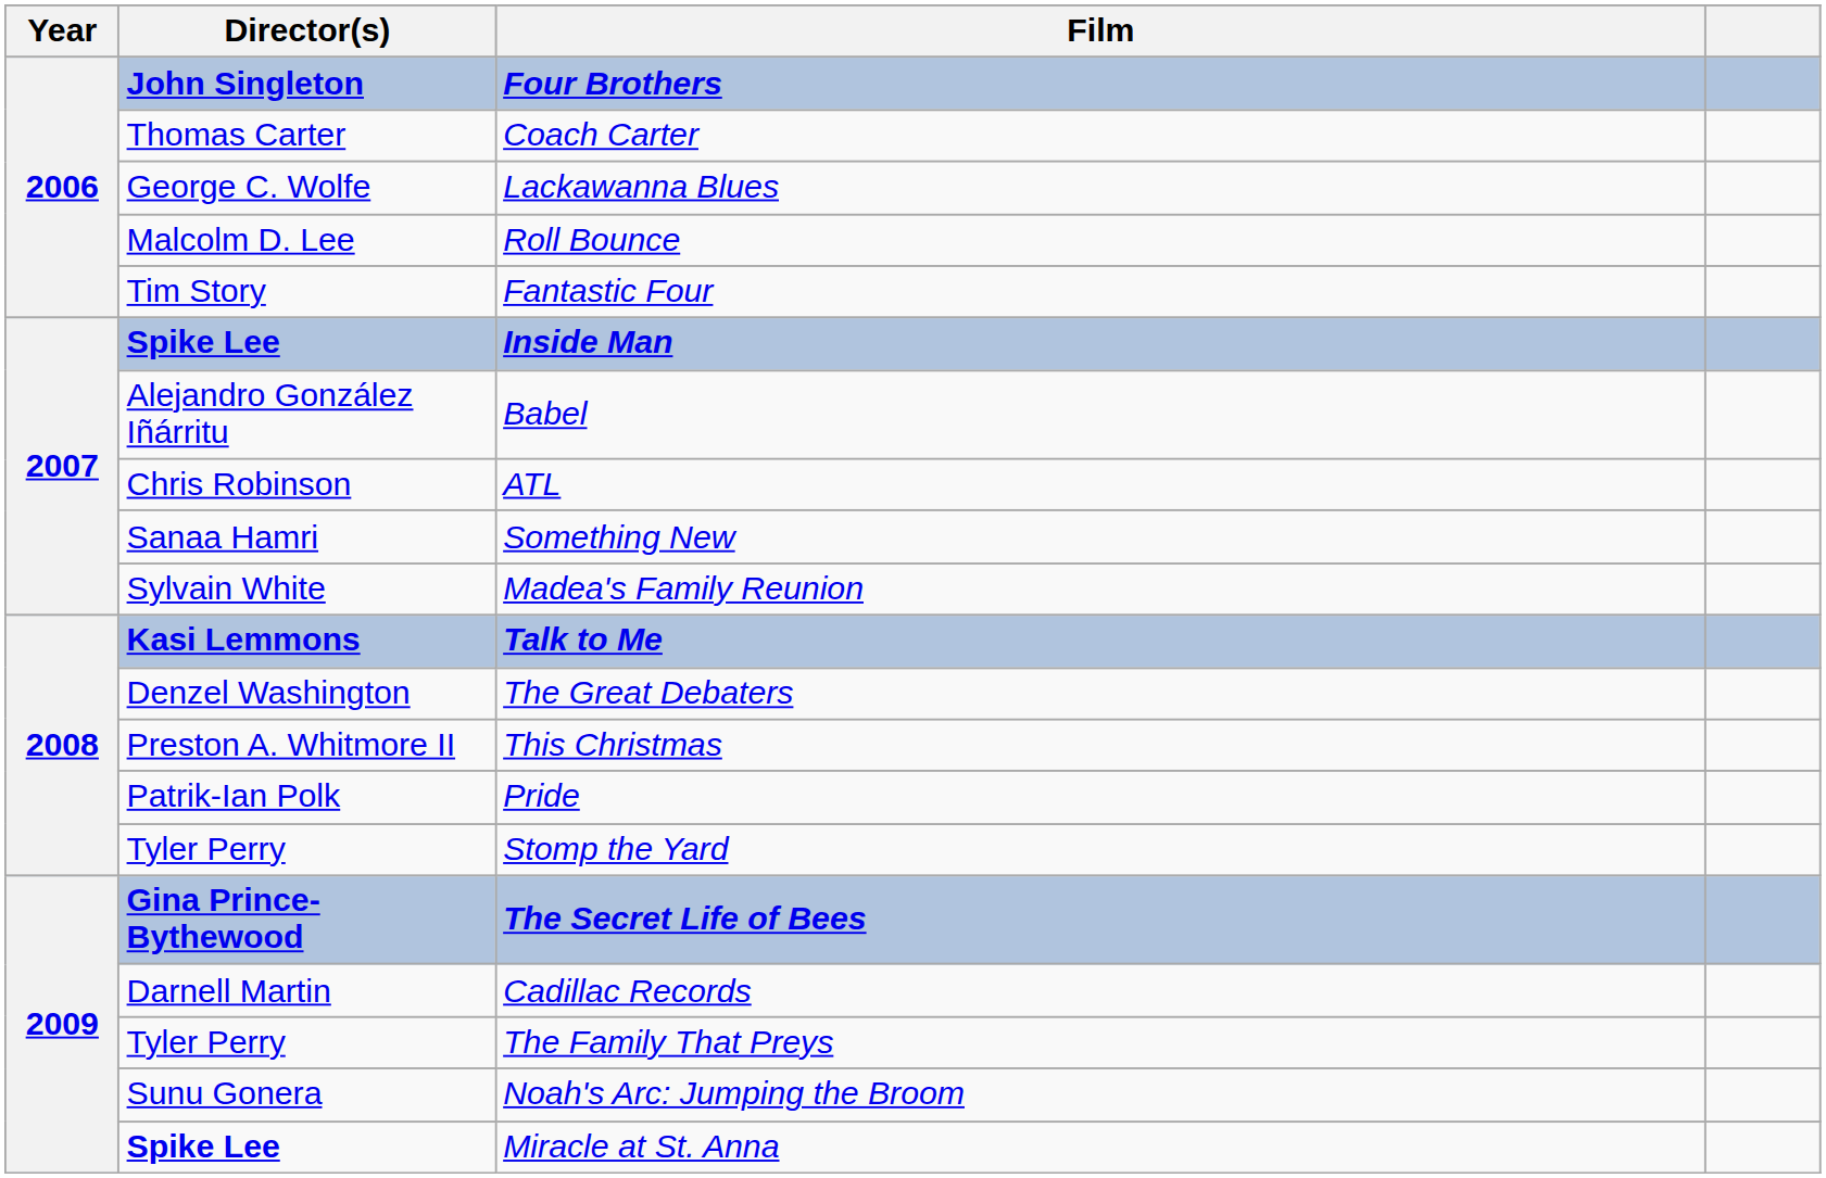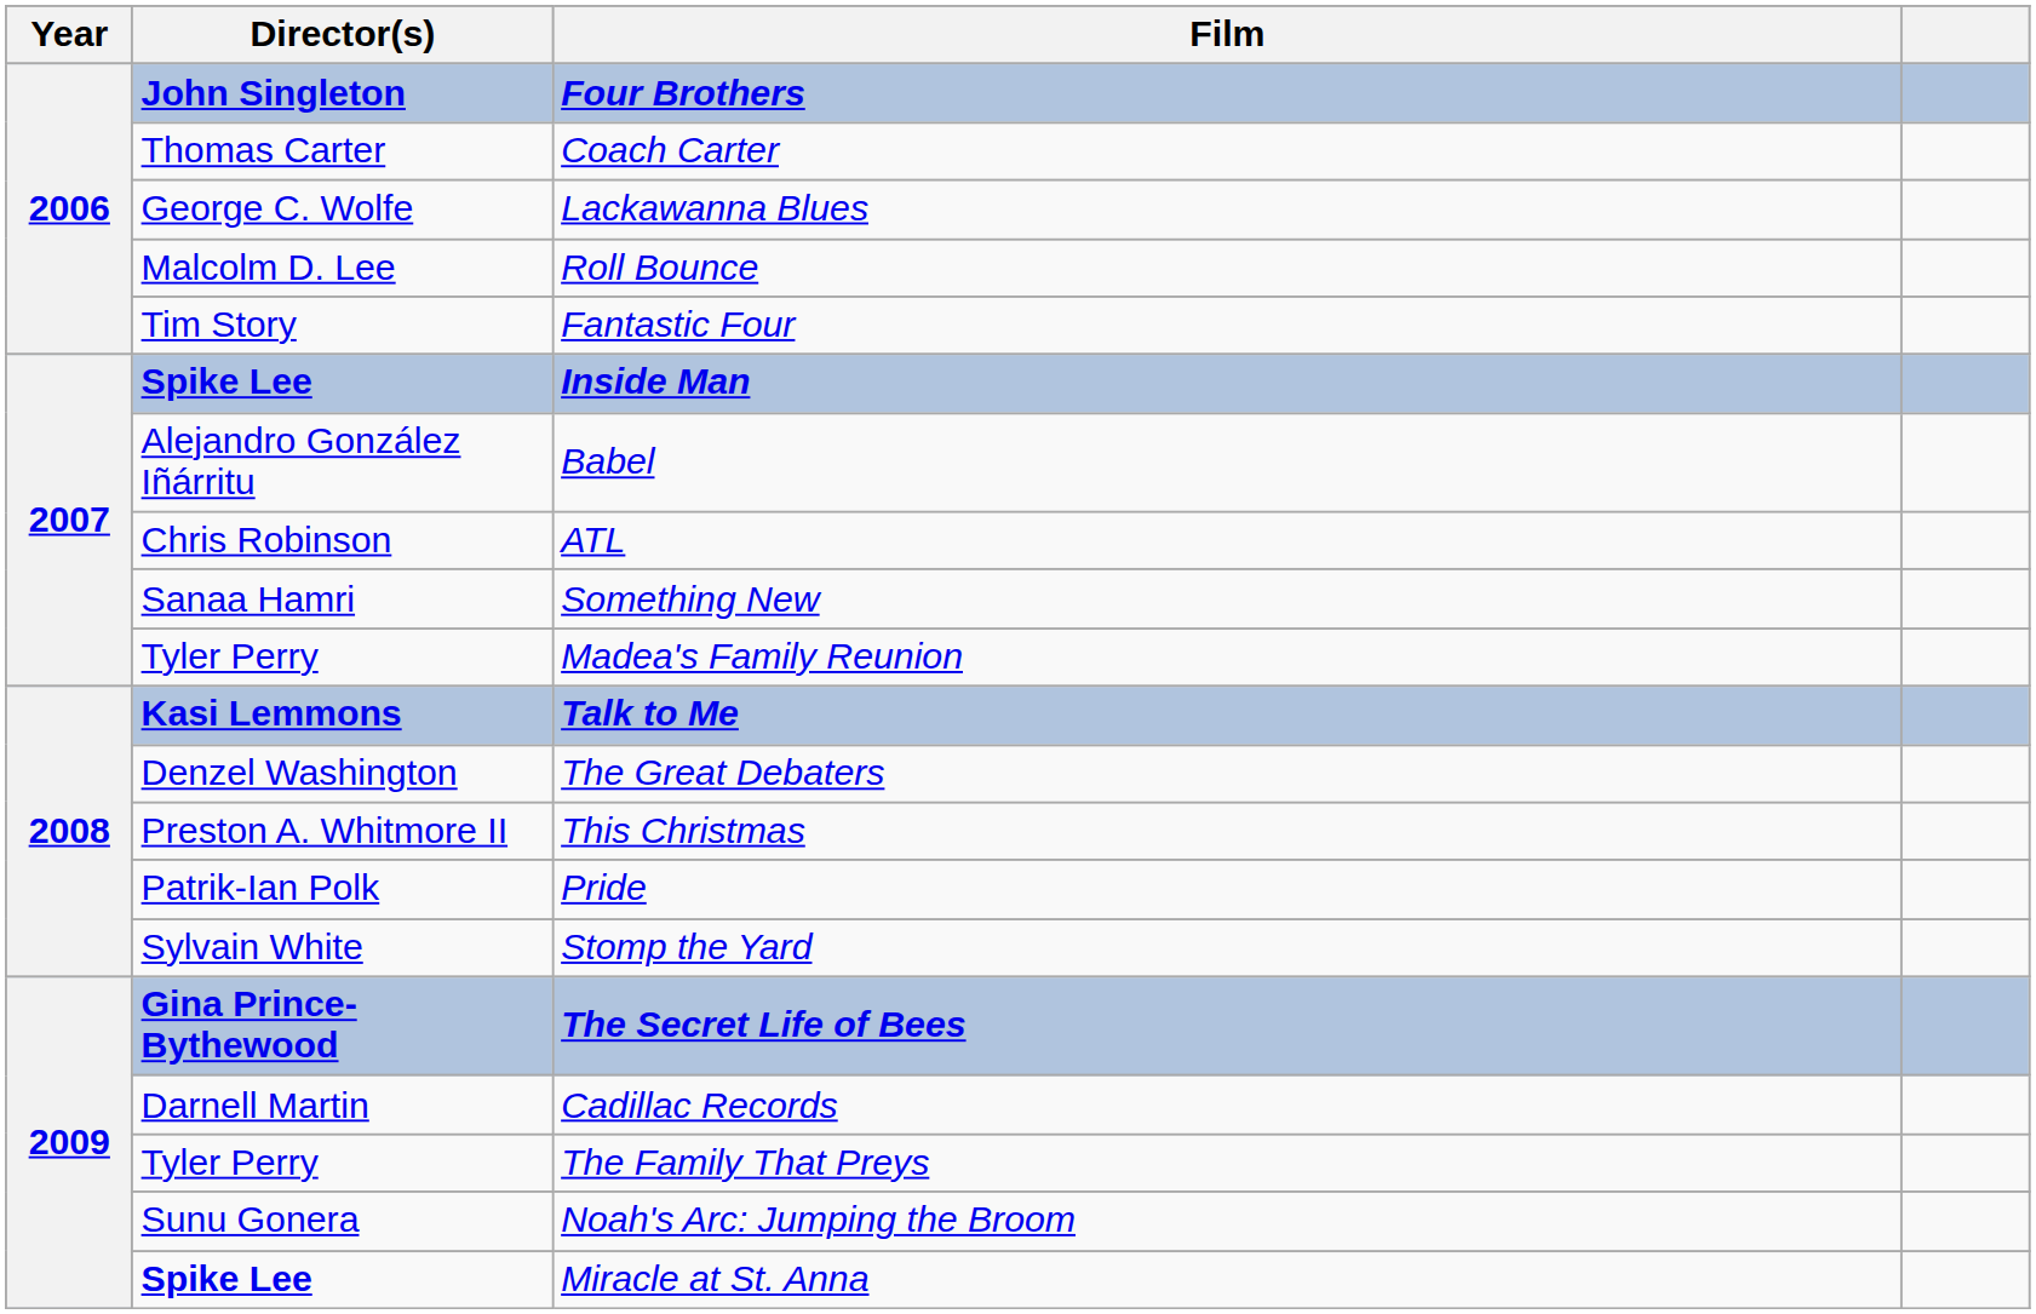 <table class="wikitable" style="width:70%;">
 <tr style="background:#bebebe;">
 <th scope="col" style="width:3em;">Year</th>
 <th scope="col" style="width:11em;">Director(s)</th>
 <th scope="col">Film</th>
 <th scope="col" style="width:3em;"></th>
 </tr>
 <tr style="background:#B0C4DE; font-weight:bold;">
 <th scope="row" rowspan="5" style="text-align:center;"><a href='#'>2006</a></th>
 <td><a href='#'>John Singleton</a></td>
 <td><em><a href='#'>Four Brothers</a></em></td>
 <td></td>
 </tr>
 <tr>
 <td><a href='#'>Thomas Carter</a></td>
 <td><em><a href='#'>Coach Carter</a></em></td>
 <td></td>
 </tr>
 <tr>
 <td><a href='#'>George C. Wolfe</a></td>
 <td><em><a href='#'>Lackawanna Blues</a></em></td>
 <td></td>
 </tr>
 <tr>
 <td><a href='#'>Malcolm D. Lee</a></td>
 <td><em><a href='#'>Roll Bounce</a></em></td>
 <td></td>
 </tr>
 <tr>
 <td><a href='#'>Tim Story</a></td>
 <td><em><a href='#'>Fantastic Four</a></em></td>
 <td></td>
 </tr>
 <tr style="background:#B0C4DE; font-weight:bold;">
 <th scope="row" rowspan="5" style="text-align:center;"><a href='#'>2007</a></th>
 <td><a href='#'>Spike Lee</a></td>
 <td><em><a href='#'>Inside Man</a></em></td>
 <td></td>
 </tr>
 <tr>
 <td><a href='#'>Alejandro González Iñárritu</a></td>
 <td><em><a href='#'>Babel</a></em></td>
 <td></td>
 </tr>
 <tr>
 <td><a href='#'>Chris Robinson</a></td>
 <td><em><a href='#'>ATL</a></em></td>
 <td></td>
 </tr>
 <tr>
 <td><a href='#'>Sanaa Hamri</a></td>
 <td><em><a href='#'>Something New</a></em></td>
 <td></td>
 </tr>
 <tr>
-<td><a href='#'>Sylvain White</a></td>
+<td><a href='#'>Tyler Perry</a></td>
 <td><em><a href='#'>Madea's Family Reunion</a></em></td>
 <td></td>
 </tr>
 <tr style="background:#B0C4DE; font-weight:bold;">
 <th scope="row" rowspan="5" style="text-align:center;"><a href='#'>2008</a></th>
 <td><a href='#'>Kasi Lemmons</a></td>
 <td><em><a href='#'>Talk to Me</a></em></td>
 <td></td>
 </tr>
 <tr>
 <td><a href='#'>Denzel Washington</a></td>
 <td><em><a href='#'>The Great Debaters</a></em></td>
 <td></td>
 </tr>
 <tr>
 <td><a href='#'>Preston A. Whitmore II</a></td>
 <td><em><a href='#'>This Christmas</a></em></td>
 <td></td>
 </tr>
 <tr>
 <td><a href='#'>Patrik-Ian Polk</a></td>
 <td><em><a href='#'>Pride</a></em></td>
 <td></td>
 </tr>
 <tr>
-<td><a href='#'>Tyler Perry</a></td>
+<td><a href='#'>Sylvain White</a></td>
 <td><em><a href='#'>Stomp the Yard</a></em></td>
 <td></td>
 </tr>
 <tr style="background:#B0C4DE; font-weight:bold;">
 <th scope="row" rowspan="5" style="text-align:center;"><a href='#'>2009</a></th>
 <td><a href='#'>Gina Prince-Bythewood</a></td>
 <td><em><a href='#'>The Secret Life of Bees</a></em></td>
 <td></td>
 </tr>
 <tr>
 <td><a href='#'>Darnell Martin</a></td>
 <td><em><a href='#'>Cadillac Records</a></em></td>
 <td></td>
 </tr>
 <tr>
 <td><a href='#'>Tyler Perry</a></td>
 <td><em><a href='#'>The Family That Preys</a></em></td>
 <td></td>
 </tr>
 <tr>
 <td><a href='#'>Sunu Gonera</a></td>
 <td><em><a href='#'>Noah's Arc: Jumping the Broom</a></em></td>
 <td></td>
 </tr>
 <tr>
 <td><strong><a href='#'>Spike Lee</a></strong></td>
 <td><em><a href='#'>Miracle at St. Anna</a></em></td>
 <td></td>
 </tr>
 </table>
